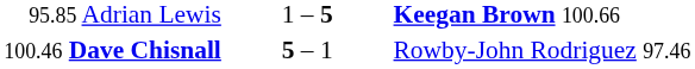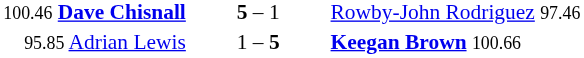 <table style="text-align:center">
 <tr>
 <th width=223></th>
 <th width=100></th>
 <th width=223></th>
 </tr>
 <tr>
+<td align=right><small><span>100.46</span></small> <strong><a href='#'>Dave Chisnall</a></strong> </td>
+<td><strong>5</strong> – 1</td>
+<td align=left> <a href='#'>Rowby-John Rodriguez</a> <small><span>97.46</span></small></td>
+</tr>
+<tr>
 <td align=right><small><span>95.85</span></small> <a href='#'>Adrian Lewis</a> </td>
 <td>1 – <strong>5</strong></td>
 <td align=left> <strong><a href='#'>Keegan Brown</a></strong> <small><span>100.66</span></small></td>
 </tr>
-<tr>
-<td align=right><small><span>100.46</span></small> <strong><a href='#'>Dave Chisnall</a></strong> </td>
-<td><strong>5</strong> – 1</td>
-<td align=left> <a href='#'>Rowby-John Rodriguez</a> <small><span>97.46</span></small></td>
-</tr>
 </table>
